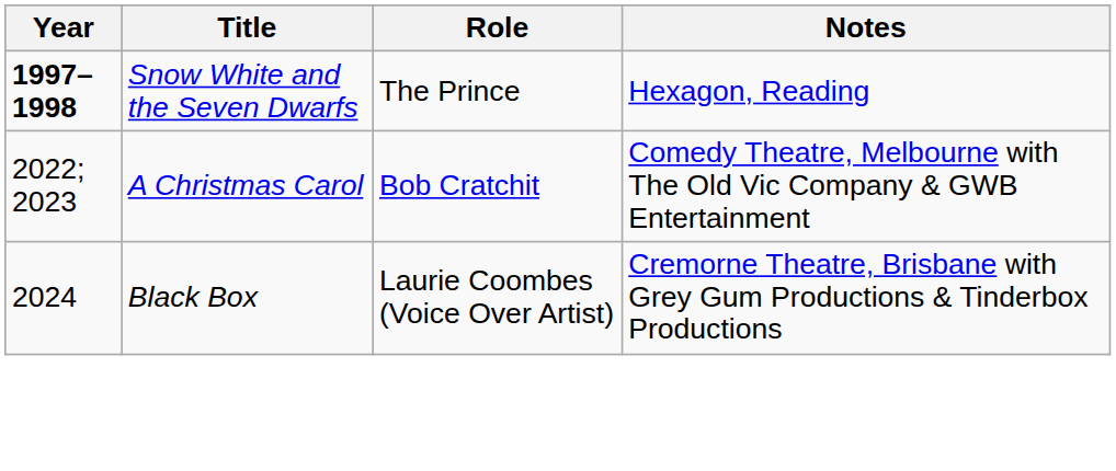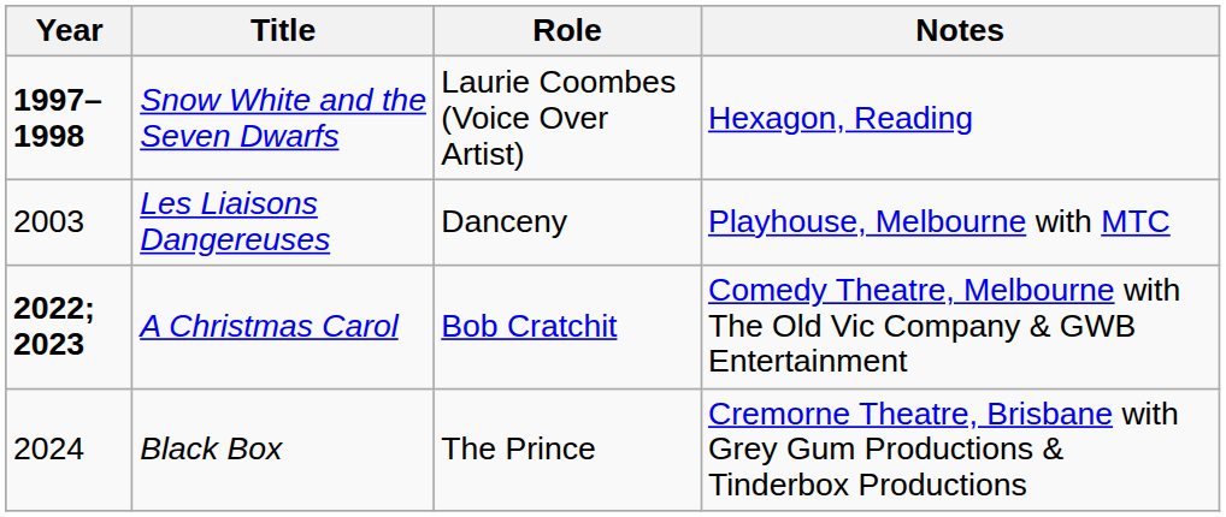 <table class="wikitable plainrowheaders sortable">
 <tr>
 <th scope="col">Year</th>
 <th scope="col">Title</th>
 <th scope="col">Role</th>
 <th scope="col" class="unsortable">Notes</th>
 </tr>
 <tr>
 <td><strong>1997–1998</strong></td>
 <td><em><a href='#'>Snow White and the Seven Dwarfs</a></em></td>
-<td>The Prince</td>
+<td>Laurie Coombes (Voice Over Artist)</td>
 <td><a href='#'>Hexagon, Reading</a></td>
 </tr>
 <tr>
-<td>2022; 2023</td>
+<td>2003</td>
+<td><em><a href='#'>Les Liaisons Dangereuses</a></em></td>
+<td>Danceny</td>
+<td><a href='#'>Playhouse, Melbourne</a> with <a href='#'>MTC</a></td>
+</tr>
+<tr>
+<td><strong>2022; 2023</strong></td>
 <td><em><a href='#'>A Christmas Carol</a></em></td>
 <td><a href='#'>Bob Cratchit</a></td>
 <td><a href='#'>Comedy Theatre, Melbourne</a> with The Old Vic Company & GWB Entertainment</td>
 </tr>
 <tr>
 <td>2024</td>
 <td><em>Black Box</em></td>
-<td>Laurie Coombes (Voice Over Artist)</td>
+<td>The Prince</td>
 <td><a href='#'>Cremorne Theatre, Brisbane</a> with Grey Gum Productions & Tinderbox Productions</td>
 </tr>
 </table>
